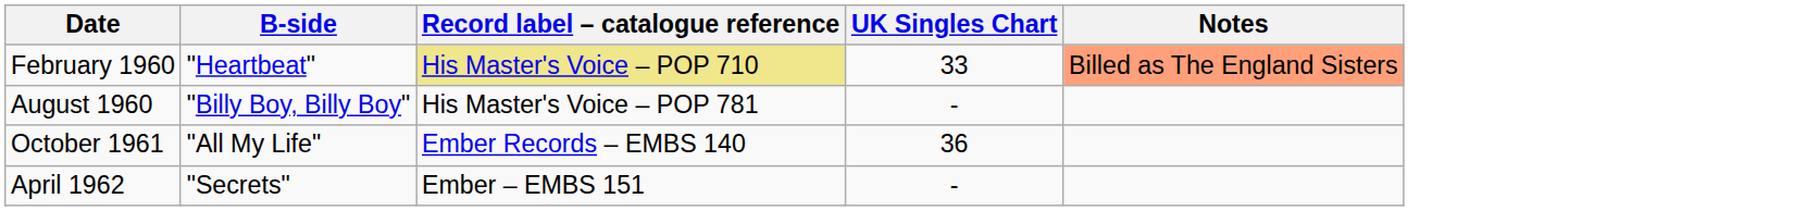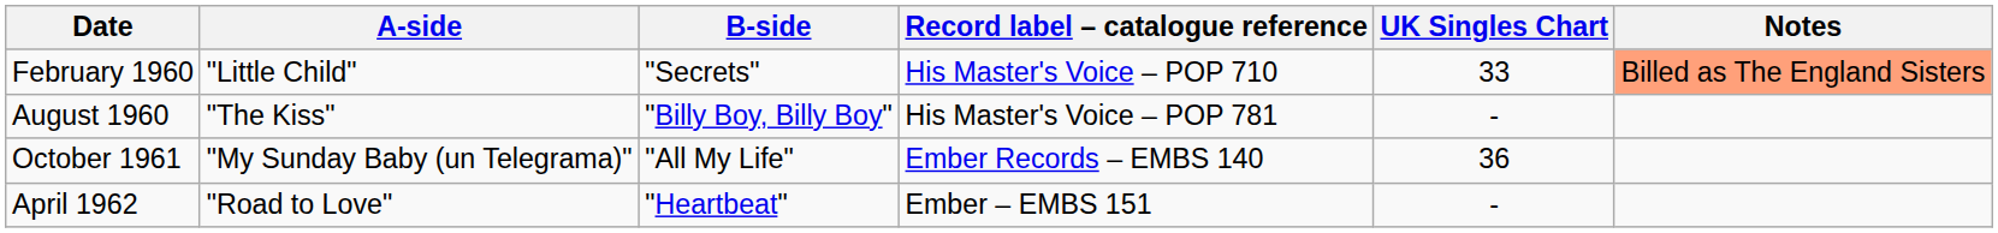 <table class="wikitable sortable">
 <tr>
 <th>Date</th>
+<th><a href='#'>A-side</a></th>
 <th><a href='#'>B-side</a></th>
 <th><a href='#'>Record label</a> – catalogue reference</th>
 <th><a href='#'>UK Singles Chart</a></th>
 <th>Notes</th>
 </tr>
 <tr>
 <td>February 1960</td>
-<td>"<a href='#'>Heartbeat</a>"</td>
-<td style="background: khaki;"><a href='#'>His Master's Voice</a> – POP 710</td>
+<td>"Little Child"</td>
+<td>"Secrets"</td>
+<td><a href='#'>His Master's Voice</a> – POP 710</td>
 <td style="text-align:center;">33</td>
 <td style="background: lightsalmon;">Billed as The England Sisters</td>
 </tr>
 <tr>
 <td>August 1960</td>
+<td>"The Kiss"</td>
 <td>"<a href='#'>Billy Boy, Billy Boy</a>"</td>
 <td>His Master's Voice – POP 781</td>
 <td style="text-align:center;">-</td>
 <td></td>
 </tr>
 <tr>
 <td>October 1961</td>
+<td>"My Sunday Baby (un Telegrama)"</td>
 <td>"All My Life"</td>
 <td><a href='#'>Ember Records</a> – EMBS 140</td>
 <td style="text-align:center;">36</td>
 <td></td>
 </tr>
 <tr>
 <td>April 1962</td>
-<td>"Secrets"</td>
+<td>"Road to Love"</td>
+<td>"<a href='#'>Heartbeat</a>"</td>
 <td>Ember – EMBS 151</td>
 <td style="text-align:center;">-</td>
 <td></td>
 </tr>
 </table>
